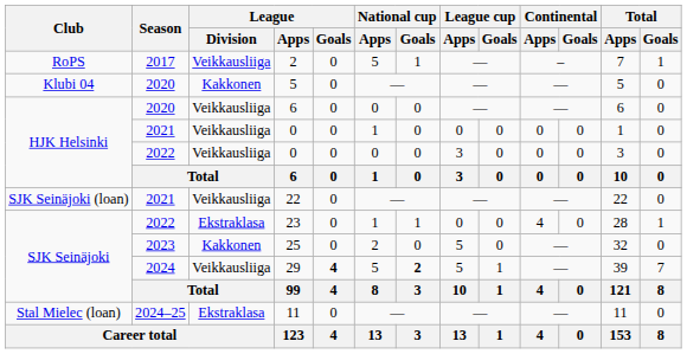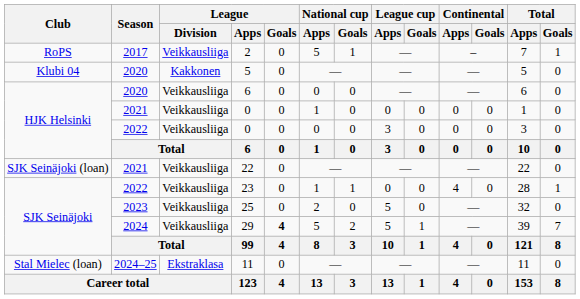 <table class="wikitable" style="text-align: center;">
 <tr>
 <th rowspan="2">Club</th>
 <th rowspan="2">Season</th>
 <th colspan="3">League</th>
 <th colspan="2">National cup</th>
 <th colspan="2">League cup</th>
 <th colspan="2">Continental</th>
 <th colspan="2">Total</th>
 </tr>
 <tr>
 <th>Division</th>
 <th>Apps</th>
 <th>Goals</th>
 <th>Apps</th>
 <th>Goals</th>
 <th>Apps</th>
 <th>Goals</th>
 <th>Apps</th>
 <th>Goals</th>
 <th>Apps</th>
 <th>Goals</th>
 </tr>
 <tr>
 <td rowspan="1" valign="center"><a href='#'>RoPS</a></td>
 <td><a href='#'>2017</a></td>
 <td><a href='#'>Veikkausliiga</a></td>
 <td>2</td>
 <td>0</td>
 <td>5</td>
 <td>1</td>
 <td colspan="2">—</td>
 <td colspan=2>–</td>
 <td>7</td>
 <td>1</td>
 </tr>
 <tr>
 <td><a href='#'>Klubi 04</a></td>
 <td><a href='#'>2020</a></td>
 <td><a href='#'>Kakkonen</a></td>
 <td>5</td>
 <td>0</td>
 <td colspan="2">—</td>
 <td colspan="2">—</td>
 <td colspan="2">—</td>
 <td>5</td>
 <td>0</td>
 </tr>
 <tr>
 <td rowspan="4"><a href='#'>HJK Helsinki</a></td>
 <td><a href='#'>2020</a></td>
 <td>Veikkausliiga</td>
 <td>6</td>
 <td>0</td>
 <td>0</td>
 <td>0</td>
 <td colspan="2">—</td>
 <td colspan="2">—</td>
 <td>6</td>
 <td>0</td>
 </tr>
 <tr>
 <td><a href='#'>2021</a></td>
 <td>Veikkausliiga</td>
 <td>0</td>
 <td>0</td>
 <td>1</td>
 <td>0</td>
 <td>0</td>
 <td>0</td>
 <td>0</td>
 <td>0</td>
 <td>1</td>
 <td>0</td>
 </tr>
 <tr>
 <td><a href='#'>2022</a></td>
 <td>Veikkausliiga</td>
 <td>0</td>
 <td>0</td>
 <td>0</td>
 <td>0</td>
 <td>3</td>
 <td>0</td>
 <td>0</td>
 <td>0</td>
 <td>3</td>
 <td>0</td>
 </tr>
 <tr>
 <th colspan="2">Total</th>
 <th>6</th>
 <th>0</th>
 <th>1</th>
 <th>0</th>
 <th>3</th>
 <th>0</th>
 <th>0</th>
 <th>0</th>
 <th>10</th>
 <th>0</th>
 </tr>
 <tr>
 <td><a href='#'>SJK Seinäjoki</a> (loan)</td>
 <td><a href='#'>2021</a></td>
 <td>Veikkausliiga</td>
 <td>22</td>
 <td>0</td>
 <td colspan="2">—</td>
 <td colspan="2">—</td>
 <td colspan="2">—</td>
 <td>22</td>
 <td>0</td>
 </tr>
 <tr>
 <td rowspan="4"><a href='#'>SJK Seinäjoki</a></td>
 <td><a href='#'>2022</a></td>
-<td><a href='#'>Ekstraklasa</a></td>
+<td>Veikkausliiga</td>
 <td>23</td>
 <td>0</td>
 <td>1</td>
 <td>1</td>
 <td>0</td>
 <td>0</td>
 <td>4</td>
 <td>0</td>
 <td>28</td>
 <td>1</td>
 </tr>
 <tr>
 <td><a href='#'>2023</a></td>
-<td><a href='#'>Kakkonen</a></td>
+<td>Veikkausliiga</td>
 <td>25</td>
 <td>0</td>
 <td>2</td>
 <td>0</td>
 <td>5</td>
 <td>0</td>
 <td colspan="2">—</td>
 <td>32</td>
 <td>0</td>
 </tr>
 <tr>
 <td><a href='#'>2024</a></td>
 <td>Veikkausliiga</td>
 <td>29</td>
 <td><strong>4</strong></td>
 <td>5</td>
-<td><strong>2</strong></td>
+<td>2</td>
 <td>5</td>
 <td>1</td>
 <td colspan="2">—</td>
 <td>39</td>
 <td>7</td>
 </tr>
 <tr>
 <th colspan="2">Total</th>
 <th>99</th>
 <th>4</th>
 <th>8</th>
 <th>3</th>
 <th>10</th>
 <th>1</th>
 <th>4</th>
 <th>0</th>
 <th>121</th>
 <th>8</th>
 </tr>
 <tr>
 <td><a href='#'>Stal Mielec</a> (loan)</td>
 <td><a href='#'>2024–25</a></td>
 <td><a href='#'>Ekstraklasa</a></td>
 <td>11</td>
 <td>0</td>
 <td colspan="2">—</td>
 <td colspan="2">—</td>
 <td colspan="2">—</td>
 <td>11</td>
 <td>0</td>
 </tr>
 <tr>
 <th colspan="3">Career total</th>
 <th>123</th>
 <th>4</th>
 <th>13</th>
 <th>3</th>
 <th>13</th>
 <th>1</th>
 <th>4</th>
 <th>0</th>
 <th>153</th>
 <th>8</th>
 </tr>
 </table>
